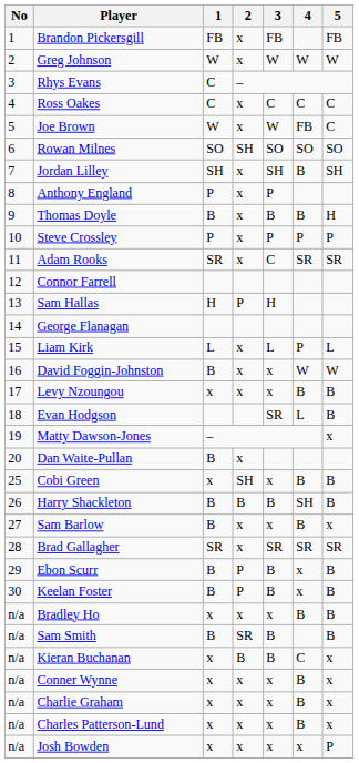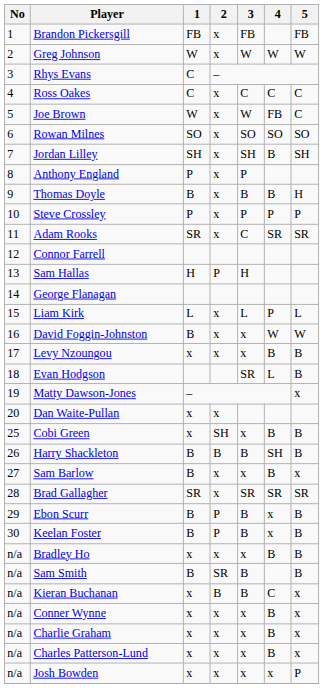 <table class="wikitable"  style="font-size:85%; width:40%;">
 <tr>
 <th>No</th>
 <th>Player</th>
 <th>1</th>
 <th>2</th>
 <th>3</th>
 <th>4</th>
 <th>5</th>
 </tr>
 <tr>
 <td>1</td>
 <td><a href='#'>Brandon Pickersgill</a></td>
 <td>FB</td>
 <td>x</td>
 <td>FB</td>
 <td></td>
 <td>FB</td>
 </tr>
 <tr>
 <td>2</td>
 <td><a href='#'>Greg Johnson</a></td>
 <td>W</td>
 <td>x</td>
 <td>W</td>
 <td>W</td>
 <td>W</td>
 </tr>
 <tr>
 <td>3</td>
 <td><a href='#'>Rhys Evans</a></td>
 <td>C</td>
 <td colspan="4">–</td>
 </tr>
 <tr>
 <td>4</td>
 <td><a href='#'>Ross Oakes</a></td>
 <td>C</td>
 <td>x</td>
 <td>C</td>
 <td>C</td>
 <td>C</td>
 </tr>
 <tr>
 <td>5</td>
 <td><a href='#'>Joe Brown</a></td>
 <td>W</td>
 <td>x</td>
 <td>W</td>
 <td>FB</td>
 <td>C</td>
 </tr>
 <tr>
 <td>6</td>
 <td><a href='#'>Rowan Milnes</a></td>
 <td>SO</td>
-<td>SH</td>
+<td>x</td>
 <td>SO</td>
 <td>SO</td>
 <td>SO</td>
 </tr>
 <tr>
 <td>7</td>
 <td><a href='#'>Jordan Lilley</a></td>
 <td>SH</td>
 <td>x</td>
 <td>SH</td>
 <td>B</td>
 <td>SH</td>
 </tr>
 <tr>
 <td>8</td>
 <td><a href='#'>Anthony England</a></td>
 <td>P</td>
 <td>x</td>
 <td>P</td>
 <td></td>
 <td></td>
 </tr>
 <tr>
 <td>9</td>
 <td><a href='#'>Thomas Doyle</a></td>
 <td>B</td>
 <td>x</td>
 <td>B</td>
 <td>B</td>
 <td>H</td>
 </tr>
 <tr>
 <td>10</td>
 <td><a href='#'>Steve Crossley</a></td>
 <td>P</td>
 <td>x</td>
 <td>P</td>
 <td>P</td>
 <td>P</td>
 </tr>
 <tr>
 <td>11</td>
 <td><a href='#'>Adam Rooks</a></td>
 <td>SR</td>
 <td>x</td>
 <td>C</td>
 <td>SR</td>
 <td>SR</td>
 </tr>
 <tr>
 <td>12</td>
 <td><a href='#'>Connor Farrell</a></td>
 <td></td>
 <td></td>
 <td></td>
 <td></td>
 <td></td>
 </tr>
 <tr>
 <td>13</td>
 <td><a href='#'>Sam Hallas</a></td>
 <td>H</td>
 <td>P</td>
 <td>H</td>
 <td></td>
 <td></td>
 </tr>
 <tr>
 <td>14</td>
 <td><a href='#'>George Flanagan</a></td>
 <td></td>
 <td></td>
 <td></td>
 <td></td>
 <td></td>
 </tr>
 <tr>
 <td>15</td>
 <td><a href='#'>Liam Kirk</a></td>
 <td>L</td>
 <td>x</td>
 <td>L</td>
 <td>P</td>
 <td>L</td>
 </tr>
 <tr>
 <td>16</td>
 <td><a href='#'>David Foggin-Johnston</a></td>
 <td>B</td>
 <td>x</td>
 <td>x</td>
 <td>W</td>
 <td>W</td>
 </tr>
 <tr>
 <td>17</td>
 <td><a href='#'>Levy Nzoungou</a></td>
 <td>x</td>
 <td>x</td>
 <td>x</td>
 <td>B</td>
 <td>B</td>
 </tr>
 <tr>
 <td>18</td>
 <td><a href='#'>Evan Hodgson</a></td>
 <td></td>
 <td></td>
 <td>SR</td>
 <td>L</td>
 <td>B</td>
 </tr>
 <tr>
 <td>19</td>
 <td><a href='#'>Matty Dawson-Jones</a></td>
 <td colspan="4">–</td>
 <td>x</td>
 </tr>
 <tr>
 <td>20</td>
 <td><a href='#'>Dan Waite-Pullan</a></td>
-<td>B</td>
+<td>x</td>
 <td>x</td>
 <td></td>
 <td></td>
 <td></td>
 </tr>
 <tr>
 <td>25</td>
 <td><a href='#'>Cobi Green</a></td>
 <td>x</td>
 <td>SH</td>
 <td>x</td>
 <td>B</td>
 <td>B</td>
 </tr>
 <tr>
 <td>26</td>
 <td><a href='#'>Harry Shackleton</a></td>
 <td>B</td>
 <td>B</td>
 <td>B</td>
 <td>SH</td>
 <td>B</td>
 </tr>
 <tr>
 <td>27</td>
 <td><a href='#'>Sam Barlow</a></td>
 <td>B</td>
 <td>x</td>
 <td>x</td>
 <td>B</td>
 <td>x</td>
 </tr>
 <tr>
 <td>28</td>
 <td><a href='#'>Brad Gallagher</a></td>
 <td>SR</td>
 <td>x</td>
 <td>SR</td>
 <td>SR</td>
 <td>SR</td>
 </tr>
 <tr>
 <td>29</td>
 <td><a href='#'>Ebon Scurr</a></td>
 <td>B</td>
 <td>P</td>
 <td>B</td>
 <td>x</td>
 <td>B</td>
 </tr>
 <tr>
 <td>30</td>
 <td><a href='#'>Keelan Foster</a></td>
 <td>B</td>
 <td>P</td>
 <td>B</td>
 <td>x</td>
 <td>B</td>
 </tr>
 <tr>
 <td>n/a</td>
 <td><a href='#'>Bradley Ho</a></td>
 <td>x</td>
 <td>x</td>
 <td>x</td>
 <td>B</td>
 <td>B</td>
 </tr>
 <tr>
 <td>n/a</td>
 <td><a href='#'>Sam Smith</a></td>
 <td>B</td>
 <td>SR</td>
 <td>B</td>
 <td></td>
 <td>B</td>
 </tr>
 <tr>
 <td>n/a</td>
 <td><a href='#'>Kieran Buchanan</a></td>
 <td>x</td>
 <td>B</td>
 <td>B</td>
 <td>C</td>
 <td>x</td>
 </tr>
 <tr>
 <td>n/a</td>
 <td><a href='#'>Conner Wynne</a></td>
 <td>x</td>
 <td>x</td>
 <td>x</td>
 <td>B</td>
 <td>x</td>
 </tr>
 <tr>
 <td>n/a</td>
 <td><a href='#'>Charlie Graham</a></td>
 <td>x</td>
 <td>x</td>
 <td>x</td>
 <td>B</td>
 <td>x</td>
 </tr>
 <tr>
 <td>n/a</td>
 <td><a href='#'>Charles Patterson-Lund</a></td>
 <td>x</td>
 <td>x</td>
 <td>x</td>
 <td>B</td>
 <td>x</td>
 </tr>
 <tr>
 <td>n/a</td>
 <td><a href='#'>Josh Bowden</a></td>
 <td>x</td>
 <td>x</td>
 <td>x</td>
 <td>x</td>
 <td>P</td>
 </tr>
 <tr>
 </tr>
 </table>
